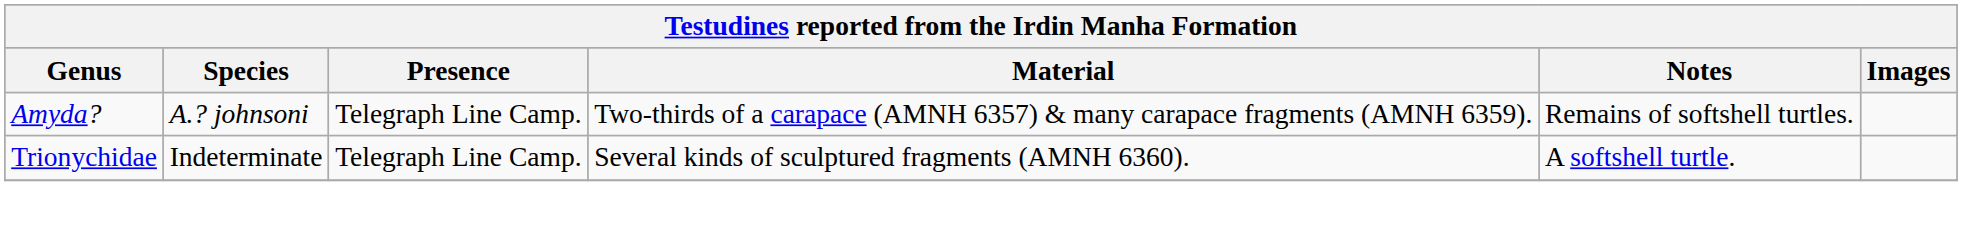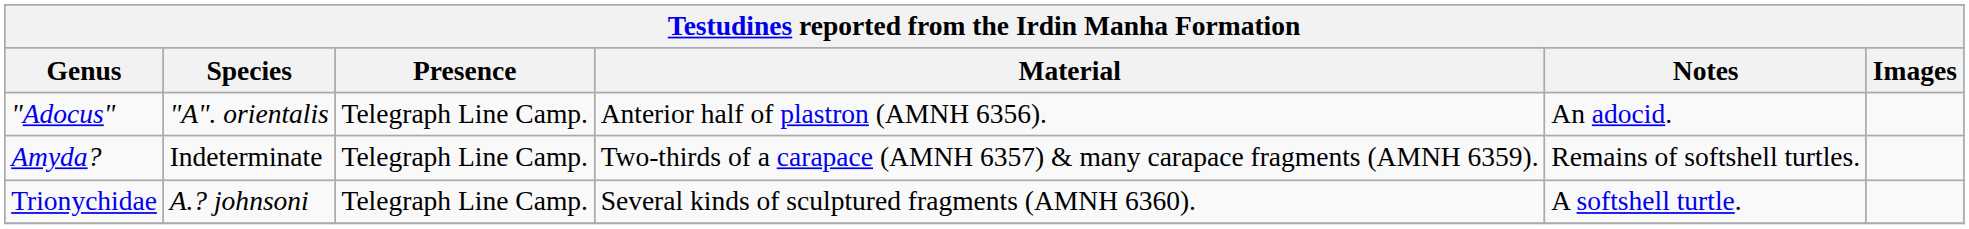 <table class="wikitable" align="center">
 <tr>
 <th colspan="6" align="center"><strong><a href='#'>Testudines</a> reported from the Irdin Manha Formation</strong></th>
 </tr>
 <tr>
 <th>Genus</th>
 <th>Species</th>
 <th>Presence</th>
 <th><strong>Material</strong></th>
 <th>Notes</th>
 <th>Images</th>
 </tr>
 <tr>
+<td><em>"<a href='#'>Adocus</a>"</em></td>
+<td><em>"A". orientalis</em></td>
+<td>Telegraph Line Camp.</td>
+<td>Anterior half of <a href='#'>plastron</a> (AMNH 6356).</td>
+<td>An <a href='#'>adocid</a>.</td>
+<td></td>
+</tr>
+<tr>
 <td><em><a href='#'>Amyda</a>?</em></td>
-<td><em>A.? johnsoni</em></td>
+<td>Indeterminate</td>
 <td>Telegraph Line Camp.</td>
 <td>Two-thirds of a <a href='#'>carapace</a> (AMNH 6357) & many carapace fragments (AMNH 6359).</td>
 <td>Remains of softshell turtles.</td>
 <td></td>
 </tr>
 <tr>
 <td><a href='#'>Trionychidae</a></td>
-<td>Indeterminate</td>
+<td><em>A.? johnsoni</em></td>
 <td>Telegraph Line Camp.</td>
 <td>Several kinds of sculptured fragments (AMNH 6360).</td>
 <td>A <a href='#'>softshell turtle</a>.</td>
 <td></td>
 </tr>
 <tr>
 </tr>
 </table>
